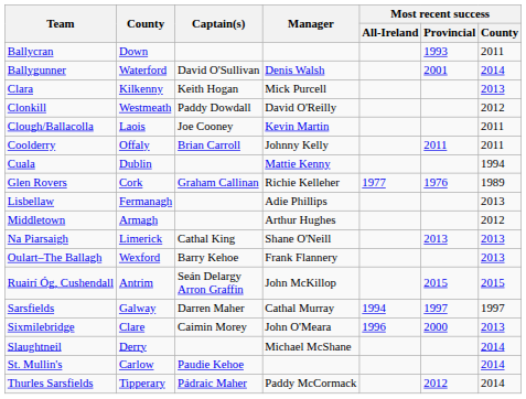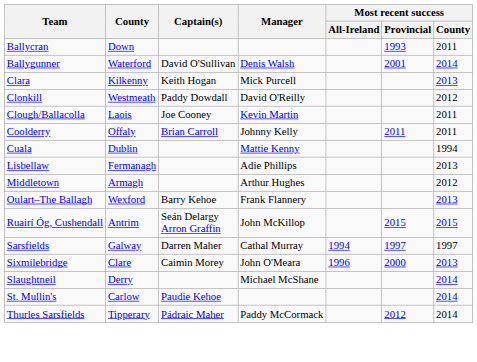 <table class="wikitable sortable">
 <tr>
 <th rowspan="2">Team</th>
 <th rowspan="2">County</th>
 <th rowspan="2">Captain(s)</th>
 <th rowspan="2">Manager</th>
 <th colspan="3">Most recent success</th>
 </tr>
 <tr>
 <th>All-Ireland</th>
 <th>Provincial</th>
 <th>County</th>
 </tr>
 <tr>
 <td><a href='#'>Ballycran</a></td>
 <td><a href='#'>Down</a></td>
 <td></td>
 <td></td>
 <td></td>
 <td><a href='#'>1993</a></td>
 <td>2011</td>
 </tr>
 <tr>
 <td><a href='#'>Ballygunner</a></td>
 <td><a href='#'>Waterford</a></td>
 <td>David O'Sullivan</td>
 <td><a href='#'>Denis Walsh</a></td>
 <td></td>
 <td><a href='#'>2001</a></td>
 <td><a href='#'>2014</a></td>
 </tr>
 <tr>
 <td><a href='#'>Clara</a></td>
 <td><a href='#'>Kilkenny</a></td>
 <td>Keith Hogan</td>
 <td>Mick Purcell</td>
 <td></td>
 <td></td>
 <td><a href='#'>2013</a></td>
 </tr>
 <tr>
 <td><a href='#'>Clonkill</a></td>
 <td><a href='#'>Westmeath</a></td>
 <td>Paddy Dowdall</td>
 <td>David O'Reilly</td>
 <td></td>
 <td></td>
 <td>2012</td>
 </tr>
 <tr>
 <td><a href='#'>Clough/Ballacolla</a></td>
 <td><a href='#'>Laois</a></td>
 <td>Joe Cooney</td>
 <td><a href='#'>Kevin Martin</a></td>
 <td></td>
 <td></td>
 <td>2011</td>
 </tr>
 <tr>
 <td><a href='#'>Coolderry</a></td>
 <td><a href='#'>Offaly</a></td>
 <td><a href='#'>Brian Carroll</a></td>
 <td>Johnny Kelly</td>
 <td></td>
 <td><a href='#'>2011</a></td>
 <td>2011</td>
 </tr>
 <tr>
 <td><a href='#'>Cuala</a></td>
 <td><a href='#'>Dublin</a></td>
 <td></td>
 <td><a href='#'>Mattie Kenny</a></td>
 <td></td>
 <td></td>
 <td>1994</td>
 </tr>
 <tr>
-<td><a href='#'>Glen Rovers</a></td>
-<td><a href='#'>Cork</a></td>
-<td><a href='#'>Graham Callinan</a></td>
-<td>Richie Kelleher</td>
-<td><a href='#'>1977</a></td>
-<td><a href='#'>1976</a></td>
-<td>1989</td>
-</tr>
-<tr>
 <td><a href='#'>Lisbellaw</a></td>
 <td><a href='#'>Fermanagh</a></td>
 <td></td>
 <td>Adie Phillips</td>
 <td></td>
 <td></td>
 <td>2013</td>
 </tr>
 <tr>
 <td><a href='#'>Middletown</a></td>
 <td><a href='#'>Armagh</a></td>
 <td></td>
 <td>Arthur Hughes</td>
 <td></td>
 <td></td>
 <td>2012</td>
-</tr>
-<tr>
-<td><a href='#'>Na Piarsaigh</a></td>
-<td><a href='#'>Limerick</a></td>
-<td>Cathal King</td>
-<td>Shane O'Neill</td>
-<td></td>
-<td><a href='#'>2013</a></td>
-<td><a href='#'>2013</a></td>
 </tr>
 <tr>
 <td><a href='#'>Oulart–The Ballagh</a></td>
 <td><a href='#'>Wexford</a></td>
 <td>Barry Kehoe</td>
 <td>Frank Flannery</td>
 <td></td>
 <td></td>
 <td><a href='#'>2013</a></td>
 </tr>
 <tr>
 <td><a href='#'>Ruairí Óg, Cushendall</a></td>
 <td><a href='#'>Antrim</a></td>
 <td>Seán Delargy<br><a href='#'>Arron Graffin</a></td>
 <td>John McKillop</td>
 <td></td>
 <td><a href='#'>2015</a></td>
 <td><a href='#'>2015</a></td>
 </tr>
 <tr>
 <td><a href='#'>Sarsfields</a></td>
 <td><a href='#'>Galway</a></td>
 <td>Darren Maher</td>
 <td>Cathal Murray</td>
 <td><a href='#'>1994</a></td>
 <td><a href='#'>1997</a></td>
 <td>1997</td>
 </tr>
 <tr>
 <td><a href='#'>Sixmilebridge</a></td>
 <td><a href='#'>Clare</a></td>
 <td>Caimin Morey</td>
 <td>John O'Meara</td>
 <td><a href='#'>1996</a></td>
 <td><a href='#'>2000</a></td>
 <td><a href='#'>2013</a></td>
 </tr>
 <tr>
 <td><a href='#'>Slaughtneil</a></td>
 <td><a href='#'>Derry</a></td>
 <td></td>
 <td>Michael McShane</td>
 <td></td>
 <td></td>
 <td><a href='#'>2014</a></td>
 </tr>
 <tr>
 <td><a href='#'>St. Mullin's</a></td>
 <td><a href='#'>Carlow</a></td>
 <td><a href='#'>Paudie Kehoe</a></td>
 <td></td>
 <td></td>
 <td></td>
 <td><a href='#'>2014</a></td>
 </tr>
 <tr>
 <td><a href='#'>Thurles Sarsfields</a></td>
 <td><a href='#'>Tipperary</a></td>
 <td><a href='#'>Pádraic Maher</a></td>
 <td>Paddy McCormack</td>
 <td></td>
 <td><a href='#'>2012</a></td>
 <td>2014</td>
 </tr>
 </table>
